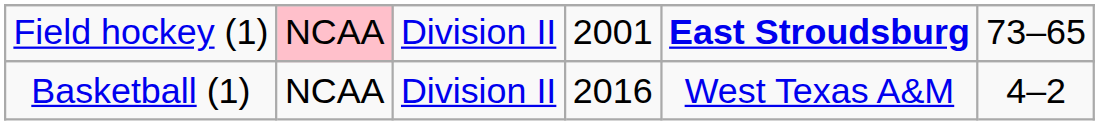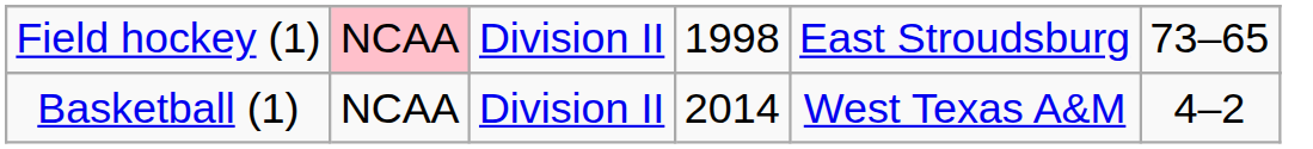 <table class="wikitable">
 <tr align="center">
 </tr>
 <tr align="center">
 <td rowspan="1"><a href='#'>Field hockey</a> (1)</td>
 <td rowspan="1" style="background: pink;">NCAA</td>
 <td rowspan="1"><a href='#'>Division II</a></td>
-<td>2001</td>
-<td><strong><a href='#'>East Stroudsburg</a></strong></td>
+<td>1998</td>
+<td><a href='#'>East Stroudsburg</a></td>
 <td>73–65</td>
 </tr>
 <tr>
 </tr>
 <tr align="center">
 <td rowspan="1"><a href='#'>Basketball</a> (1)</td>
 <td rowspan="1">NCAA</td>
 <td rowspan="1"><a href='#'>Division II</a></td>
-<td>2016</td>
+<td>2014</td>
 <td><a href='#'>West Texas A&M</a></td>
 <td>4–2</td>
 </tr>
 </table>
